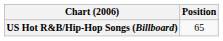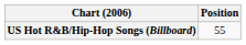 <table class="wikitable plainrowheaders" style="text-align:center">
 <tr>
 <th scope="col">Chart (2006)</th>
 <th scope="col">Position</th>
 </tr>
 <tr>
 <th scope="row">US Hot R&B/Hip-Hop Songs (<em>Billboard</em>)</th>
-<td>65</td>
+<td>55</td>
 </tr>
 </table>
